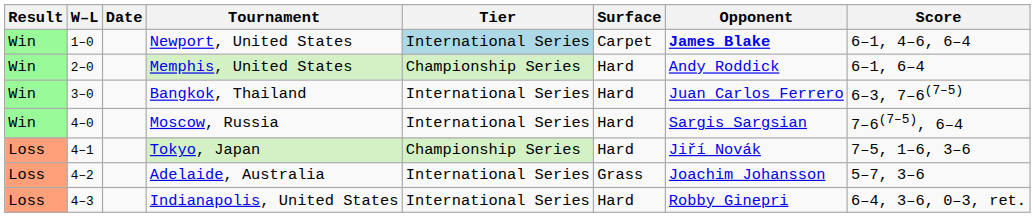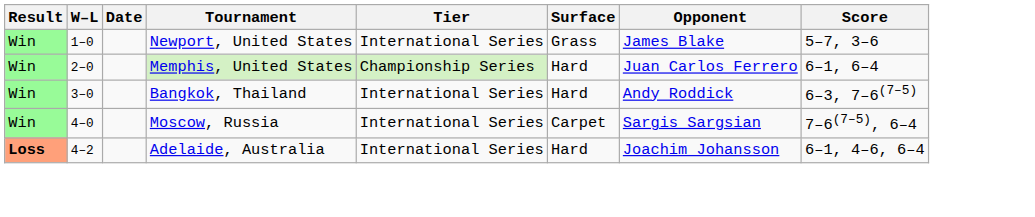 <table class="sortable wikitable">
 <tr>
 <th>Result</th>
 <th class="unsortable">W–L</th>
 <th>Date</th>
 <th>Tournament</th>
 <th>Tier</th>
 <th>Surface</th>
 <th>Opponent</th>
 <th class="unsortable">Score</th>
 </tr>
 <tr>
 <td style="background:#98fb98;">Win</td>
 <td><small>1–0</small></td>
 <td><a href='#'></a></td>
 <td><a href='#'>Newport</a>, United States</td>
-<td style="background: lightblue;">International Series</td>
-<td>Carpet</td>
-<td><strong> <a href='#'>James Blake</a></strong></td>
-<td>6–1, 4–6, 6–4</td>
+<td>International Series</td>
+<td>Grass</td>
+<td> <a href='#'>James Blake</a></td>
+<td>5–7, 3–6</td>
 </tr>
 <tr>
 <td style="background:#98fb98;">Win</td>
 <td><small>2–0</small></td>
 <td><a href='#'></a></td>
 <td style="background:#d4f1c5;"><a href='#'>Memphis</a>, United States</td>
 <td style="background:#d4f1c5;">Championship Series</td>
 <td>Hard</td>
-<td> <a href='#'>Andy Roddick</a></td>
+<td> <a href='#'>Juan Carlos Ferrero</a></td>
 <td>6–1, 6–4</td>
 </tr>
 <tr>
 <td style="background:#98fb98;">Win</td>
 <td><small>3–0</small></td>
 <td><a href='#'></a></td>
 <td><a href='#'>Bangkok</a>, Thailand</td>
 <td>International Series</td>
 <td>Hard</td>
-<td> <a href='#'>Juan Carlos Ferrero</a></td>
+<td> <a href='#'>Andy Roddick</a></td>
 <td>6–3, 7–6<sup>(7–5)</sup></td>
 </tr>
 <tr>
 <td style="background:#98fb98;">Win</td>
 <td><small>4–0</small></td>
 <td><a href='#'></a></td>
 <td><a href='#'>Moscow</a>, Russia</td>
 <td>International Series</td>
-<td>Hard</td>
+<td>Carpet</td>
 <td> <a href='#'>Sargis Sargsian</a></td>
 <td>7–6<sup>(7–5)</sup>, 6–4</td>
 </tr>
 <tr>
-<td style="background:#ffa07a;">Loss</td>
-<td><small>4–1</small></td>
-<td><a href='#'></a></td>
-<td style="background:#d4f1c5;"><a href='#'>Tokyo</a>, Japan</td>
-<td style="background:#d4f1c5;">Championship Series</td>
-<td>Hard</td>
-<td> <a href='#'>Jiří Novák</a></td>
-<td>7–5, 1–6, 3–6</td>
-</tr>
-<tr>
-<td style="background:#ffa07a;">Loss</td>
+<td style="background:#ffa07a;"><strong>Loss</strong></td>
 <td><small>4–2</small></td>
 <td><a href='#'></a></td>
 <td><a href='#'>Adelaide</a>, Australia</td>
 <td>International Series</td>
-<td>Grass</td>
+<td>Hard</td>
 <td> <a href='#'>Joachim Johansson</a></td>
-<td>5–7, 3–6</td>
-</tr>
-<tr>
-<td style="background:#ffa07a;">Loss</td>
-<td><small>4–3</small></td>
-<td><a href='#'></a></td>
-<td><a href='#'>Indianapolis</a>, United States</td>
-<td>International Series</td>
-<td>Hard</td>
-<td> <a href='#'>Robby Ginepri</a></td>
-<td>6–4, 3–6, 0–3, ret.</td>
+<td>6–1, 4–6, 6–4</td>
 </tr>
 </table>
